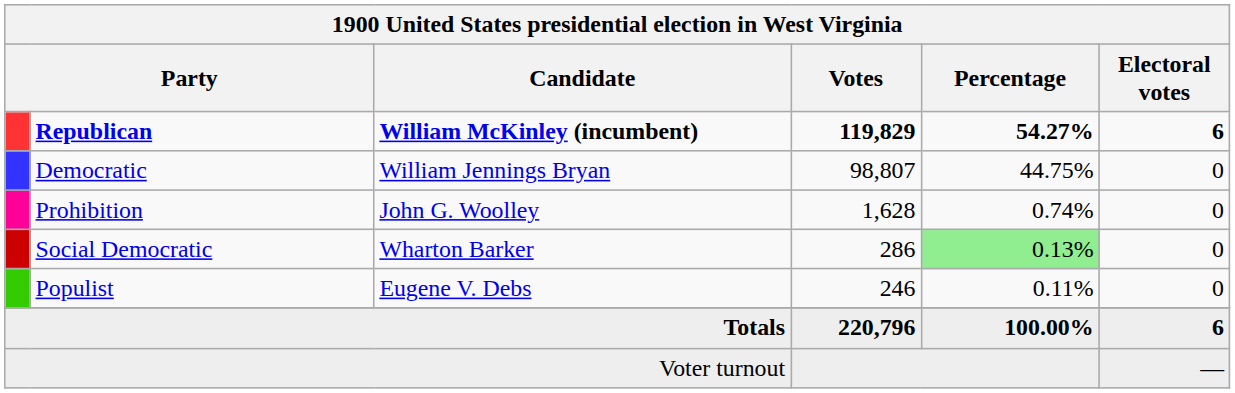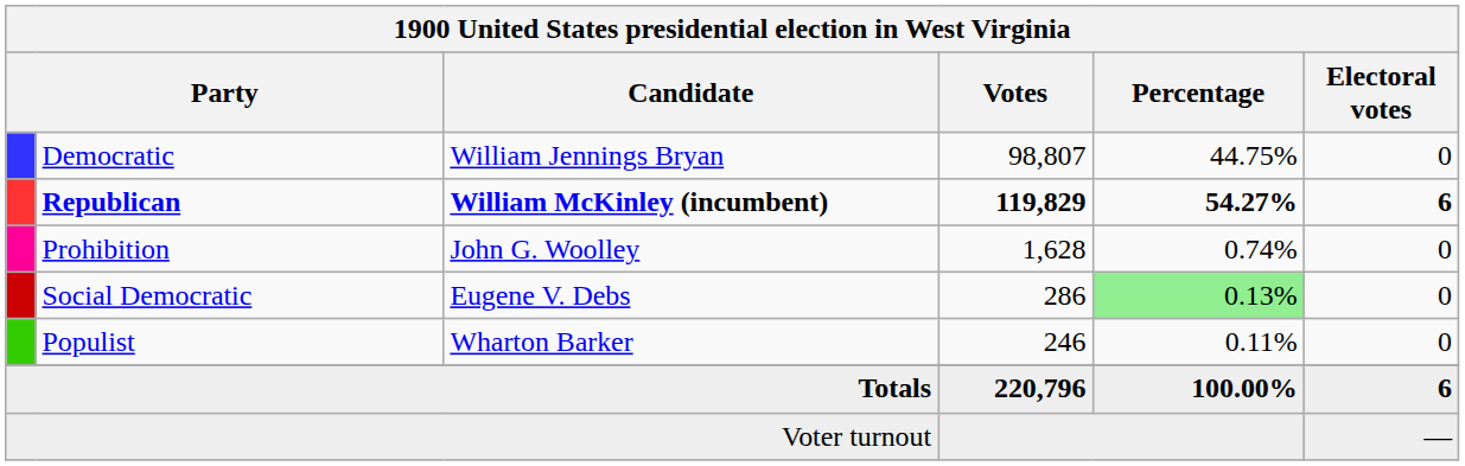 <table class="wikitable" style="font-size: 95%;">
 <tr>
 <th colspan="6">1900 United States presidential election in West Virginia</th>
 </tr>
 <tr>
 <th colspan="2" style="width: 15em">Party</th>
 <th style="width: 17em">Candidate</th>
 <th style="width: 5em">Votes</th>
 <th style="width: 7em">Percentage</th>
 <th style="width: 5em">Electoral votes</th>
 </tr>
 <tr>
+<th style="background-color:#3333FF; width: 3px"></th>
+<td style="width: 130px"><a href='#'>Democratic</a></td>
+<td><a href='#'>William Jennings Bryan</a></td>
+<td align="right">98,807</td>
+<td align="right">44.75%</td>
+<td align="right">0</td>
+</tr>
+<tr>
 <th style="background-color:#FF3333; width: 3px"></th>
 <td style="width: 130px"><strong><a href='#'>Republican</a></strong></td>
 <td><strong><a href='#'>William McKinley</a> (incumbent)</strong></td>
 <td align="right"><strong>119,829</strong></td>
 <td align="right"><strong>54.27%</strong></td>
 <td align="right"><strong>6</strong></td>
-</tr>
-<tr>
-<th style="background-color:#3333FF; width: 3px"></th>
-<td style="width: 130px"><a href='#'>Democratic</a></td>
-<td><a href='#'>William Jennings Bryan</a></td>
-<td align="right">98,807</td>
-<td align="right">44.75%</td>
-<td align="right">0</td>
 </tr>
 <tr>
 <th style="background-color:#f09; width: 3px"></th>
 <td style="width: 130px"><a href='#'>Prohibition</a></td>
 <td><a href='#'>John G. Woolley</a></td>
 <td align="right">1,628</td>
 <td align="right">0.74%</td>
 <td align="right">0</td>
 </tr>
 <tr>
 <th style="background-color:#c00; width: 3px"></th>
 <td style="width: 130px"><a href='#'>Social Democratic</a></td>
-<td><a href='#'>Wharton Barker</a></td>
+<td><a href='#'>Eugene V. Debs</a></td>
 <td align="right">286</td>
 <td align="right" style="background: lightgreen;">0.13%</td>
 <td align="right">0</td>
 </tr>
 <tr>
 <th style="background-color:#3c0; width: 3px"></th>
 <td style="width: 130px"><a href='#'>Populist</a></td>
-<td><a href='#'>Eugene V. Debs</a></td>
+<td><a href='#'>Wharton Barker</a></td>
 <td align="right">246</td>
 <td align="right">0.11%</td>
 <td align="right">0</td>
 </tr>
 <tr>
 </tr>
 <tr bgcolor="#EEEEEE">
 <td colspan="3" align="right"><strong>Totals</strong></td>
 <td align="right"><strong>220,796</strong></td>
 <td align="right"><strong>100.00%</strong></td>
 <td align="right"><strong>6</strong></td>
 </tr>
 <tr bgcolor="#EEEEEE">
 <td colspan="3" align="right">Voter turnout</td>
 <td colspan="2" align="right"></td>
 <td align="right">—</td>
 </tr>
 </table>
